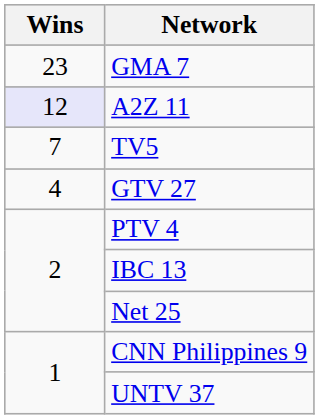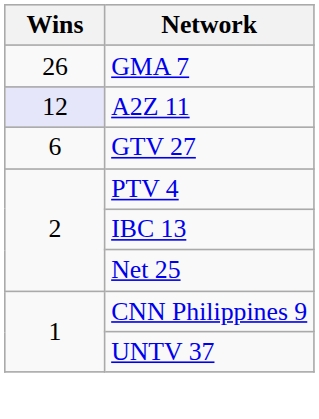 <table class="wikitable sortable">
 <tr>
 <th scope="col" style="width:55px;">Wins</th>
 <th scope="col" style="text-align:center;">Network</th>
 </tr>
 <tr>
-<td scope=row style="text-align:center">23</td>
+<td scope=row style="text-align:center">26</td>
 <td><a href='#'>GMA 7</a></td>
 </tr>
 <tr>
 <td scope=row style="background: lavender; text-align:center">12</td>
 <td><a href='#'>A2Z 11</a></td>
 </tr>
 <tr>
-<td scope=row style="text-align:center">7</td>
-<td><a href='#'>TV5</a></td>
-</tr>
-<tr>
-<td scope=row style="text-align:center">4</td>
+<td scope=row style="text-align:center">6</td>
 <td><a href='#'>GTV 27</a></td>
 </tr>
 <tr>
 <td scope=row rowspan="3" style="text-align:center">2</td>
 <td><a href='#'>PTV 4</a></td>
 </tr>
 <tr>
 <td><a href='#'>IBC 13</a></td>
 </tr>
 <tr>
 <td><a href='#'>Net 25</a></td>
 </tr>
 <tr>
 <td scope=row rowspan="2" style="text-align:center">1</td>
 <td><a href='#'>CNN Philippines 9</a></td>
 </tr>
 <tr>
 <td><a href='#'>UNTV 37</a></td>
 </tr>
 </table>
